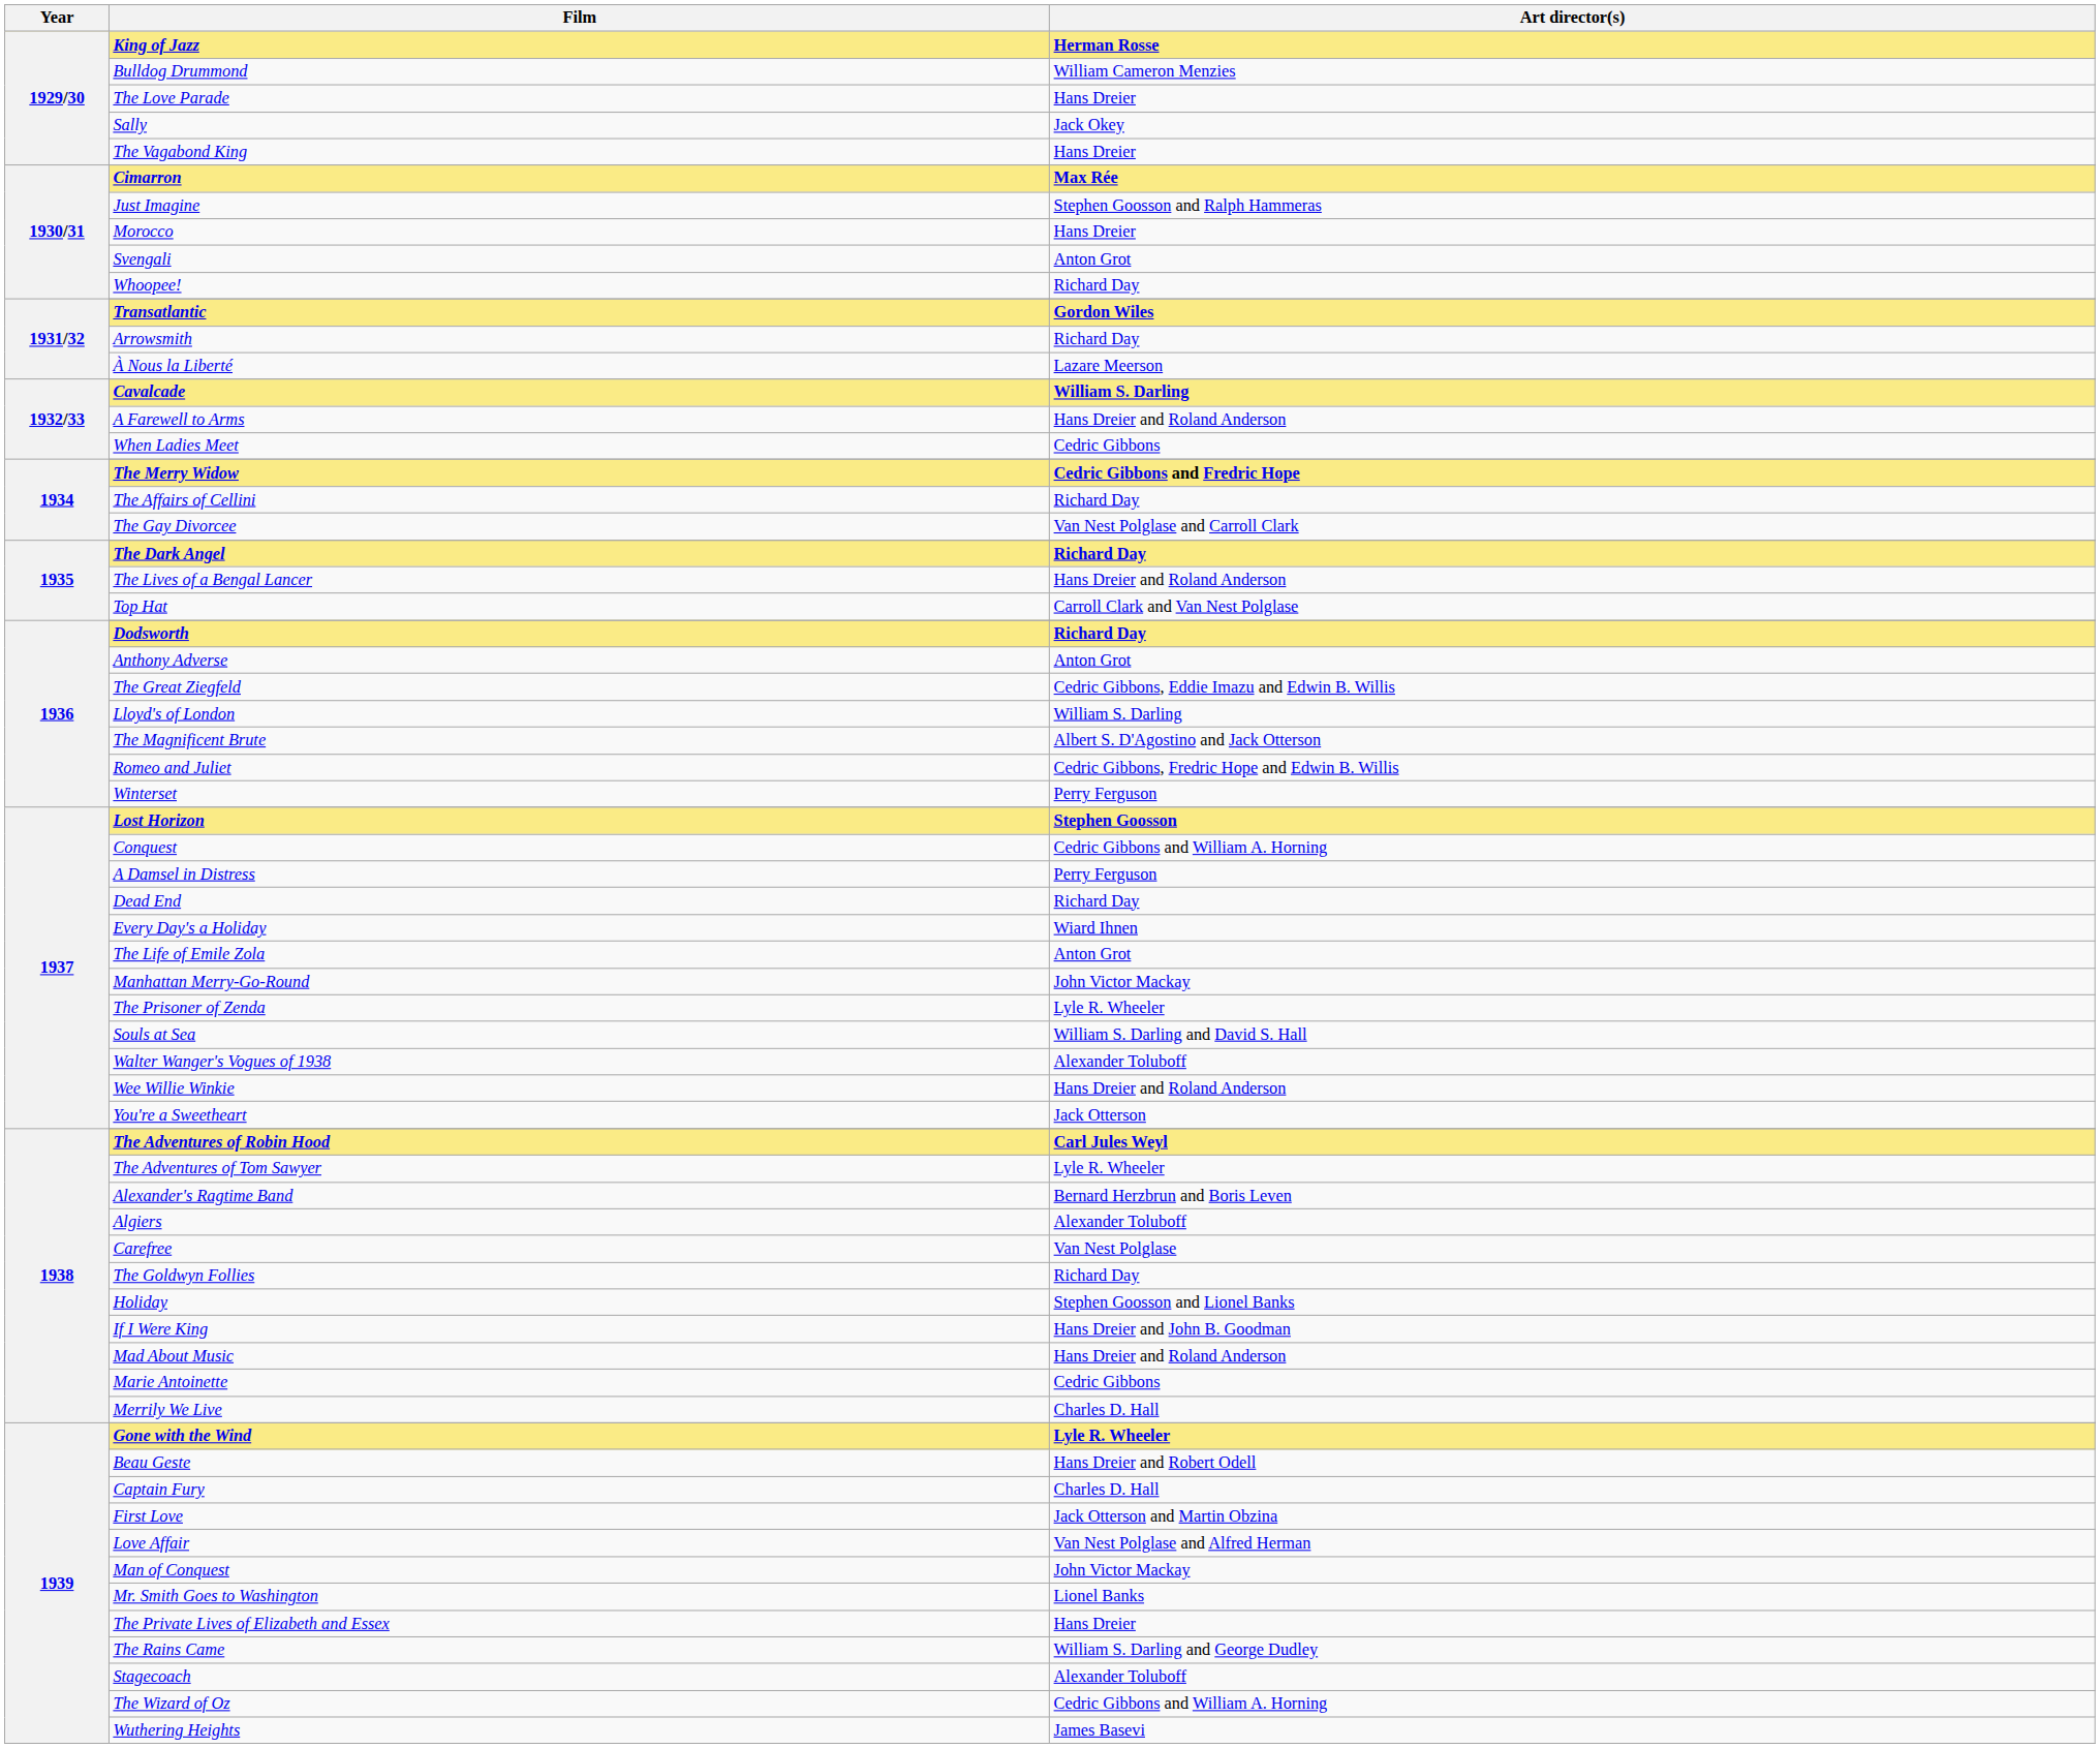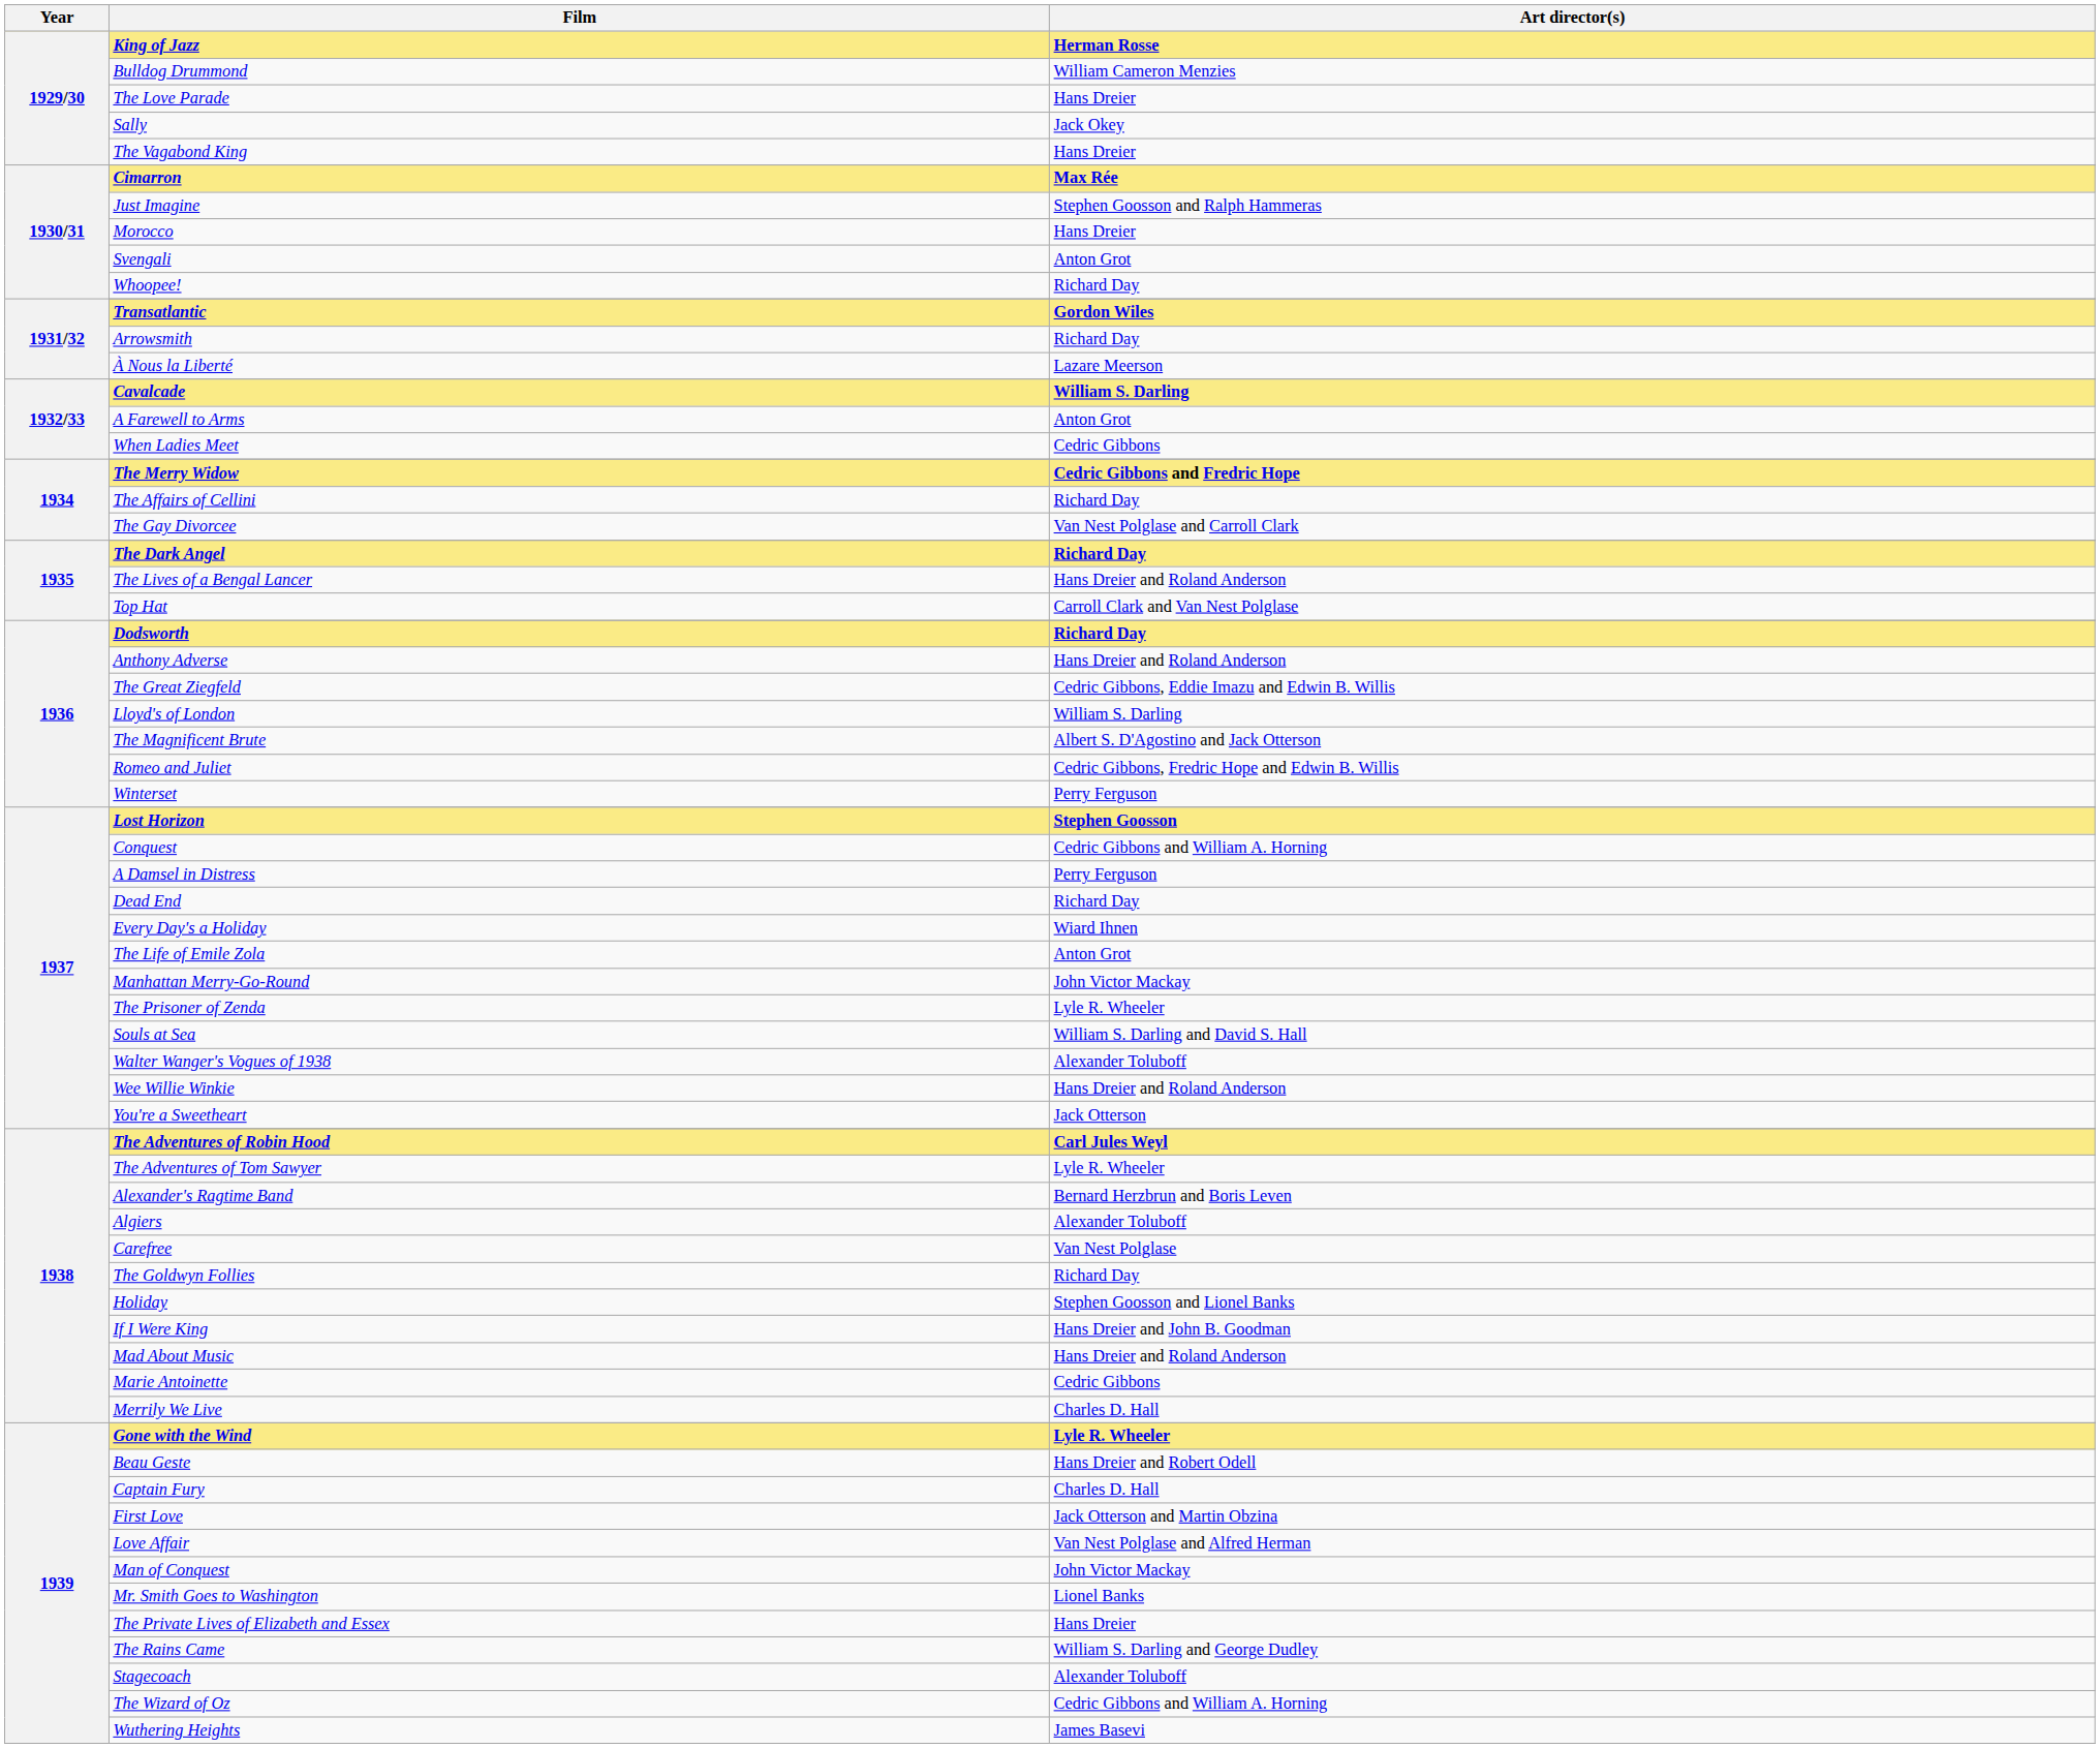 <table class="wikitable" style="width:100%">
 <tr bgcolor="#bebebe">
 <th width="5%">Year</th>
 <th width="45%">Film</th>
 <th width="50%">Art director(s)</th>
 </tr>
 <tr style="background:#FAEB86">
 <th rowspan="5"><a href='#'>1929</a>/<a href='#'>30</a><br> </th>
 <td><strong><em><a href='#'>King of Jazz</a></em></strong></td>
 <td><strong><a href='#'>Herman Rosse</a></strong></td>
 </tr>
 <tr>
 <td><em><a href='#'>Bulldog Drummond</a></em></td>
 <td><a href='#'>William Cameron Menzies</a></td>
 </tr>
 <tr>
 <td><em><a href='#'>The Love Parade</a></em></td>
 <td><a href='#'>Hans Dreier</a></td>
 </tr>
 <tr>
 <td><em><a href='#'>Sally</a></em></td>
 <td><a href='#'>Jack Okey</a></td>
 </tr>
 <tr>
 <td><em><a href='#'>The Vagabond King</a></em></td>
 <td><a href='#'>Hans Dreier</a></td>
 </tr>
 <tr>
 <th rowspan="6" style="text-align:center"><a href='#'>1930</a>/<a href='#'>31</a><br> </th>
 </tr>
 <tr style="background:#FAEB86">
 <td><strong><em><a href='#'>Cimarron</a></em></strong></td>
 <td><strong><a href='#'>Max Rée</a></strong></td>
 </tr>
 <tr>
 <td><em><a href='#'>Just Imagine</a></em></td>
 <td><a href='#'>Stephen Goosson</a> and <a href='#'>Ralph Hammeras</a></td>
 </tr>
 <tr>
 <td><em><a href='#'>Morocco</a></em></td>
 <td><a href='#'>Hans Dreier</a></td>
 </tr>
 <tr>
 <td><em><a href='#'>Svengali</a></em></td>
 <td><a href='#'>Anton Grot</a></td>
 </tr>
 <tr>
 <td><em><a href='#'>Whoopee!</a></em></td>
 <td><a href='#'>Richard Day</a></td>
 </tr>
 <tr>
 <th rowspan="4" style="text-align:center"><a href='#'>1931</a>/<a href='#'>32</a><br> </th>
 </tr>
 <tr style="background:#FAEB86">
 <td><strong><em><a href='#'>Transatlantic</a></em></strong></td>
 <td><strong><a href='#'>Gordon Wiles</a></strong></td>
 </tr>
 <tr>
 <td><em><a href='#'>Arrowsmith</a></em></td>
 <td><a href='#'>Richard Day</a></td>
 </tr>
 <tr>
 <td><em><a href='#'>À Nous la Liberté</a></em></td>
 <td><a href='#'>Lazare Meerson</a></td>
 </tr>
 <tr>
 <th rowspan="4" style="text-align:center"><a href='#'>1932</a>/<a href='#'>33</a><br> </th>
 </tr>
 <tr style="background:#FAEB86">
 <td><strong><em><a href='#'>Cavalcade</a></em></strong></td>
 <td><strong><a href='#'>William S. Darling</a></strong></td>
 </tr>
 <tr>
 <td><em><a href='#'>A Farewell to Arms</a></em></td>
-<td><a href='#'>Hans Dreier</a> and <a href='#'>Roland Anderson</a></td>
+<td><a href='#'>Anton Grot</a></td>
 </tr>
 <tr>
 <td><em><a href='#'>When Ladies Meet</a></em></td>
 <td><a href='#'>Cedric Gibbons</a></td>
 </tr>
 <tr>
 <th rowspan="4" style="text-align:center"><a href='#'>1934</a><br> </th>
 </tr>
 <tr style="background:#FAEB86">
 <td><strong><em><a href='#'>The Merry Widow</a></em></strong></td>
 <td><strong><a href='#'>Cedric Gibbons</a> and <a href='#'>Fredric Hope</a></strong></td>
 </tr>
 <tr>
 <td><em><a href='#'>The Affairs of Cellini</a></em></td>
 <td><a href='#'>Richard Day</a></td>
 </tr>
 <tr>
 <td><em><a href='#'>The Gay Divorcee</a></em></td>
 <td><a href='#'>Van Nest Polglase</a> and <a href='#'>Carroll Clark</a></td>
 </tr>
 <tr>
 <th rowspan="4" style="text-align:center"><a href='#'>1935</a><br> </th>
 </tr>
 <tr style="background:#FAEB86">
 <td><strong><em><a href='#'>The Dark Angel</a></em></strong></td>
 <td><strong><a href='#'>Richard Day</a></strong></td>
 </tr>
 <tr>
 <td><em><a href='#'>The Lives of a Bengal Lancer</a></em></td>
 <td><a href='#'>Hans Dreier</a> and <a href='#'>Roland Anderson</a></td>
 </tr>
 <tr>
 <td><em><a href='#'>Top Hat</a></em></td>
 <td><a href='#'>Carroll Clark</a> and <a href='#'>Van Nest Polglase</a></td>
 </tr>
 <tr>
 <th rowspan="8" style="text-align:center"><a href='#'>1936</a><br> </th>
 </tr>
 <tr style="background:#FAEB86">
 <td><strong><em><a href='#'>Dodsworth</a></em></strong></td>
 <td><strong><a href='#'>Richard Day</a></strong></td>
 </tr>
 <tr>
 <td><em><a href='#'>Anthony Adverse</a></em></td>
-<td><a href='#'>Anton Grot</a></td>
+<td><a href='#'>Hans Dreier</a> and <a href='#'>Roland Anderson</a></td>
 </tr>
 <tr>
 <td><em><a href='#'>The Great Ziegfeld</a></em></td>
 <td><a href='#'>Cedric Gibbons</a>, <a href='#'>Eddie Imazu</a> and <a href='#'>Edwin B. Willis</a></td>
 </tr>
 <tr>
 <td><em><a href='#'>Lloyd's of London</a></em></td>
 <td><a href='#'>William S. Darling</a></td>
 </tr>
 <tr>
 <td><em><a href='#'>The Magnificent Brute</a></em></td>
 <td><a href='#'>Albert S. D'Agostino</a> and <a href='#'>Jack Otterson</a></td>
 </tr>
 <tr>
 <td><em><a href='#'>Romeo and Juliet</a></em></td>
 <td><a href='#'>Cedric Gibbons</a>, <a href='#'>Fredric Hope</a> and <a href='#'>Edwin B. Willis</a></td>
 </tr>
 <tr>
 <td><em><a href='#'>Winterset</a></em></td>
 <td><a href='#'>Perry Ferguson</a></td>
 </tr>
 <tr>
 <th rowspan="13" style="text-align:center"><a href='#'>1937</a><br> </th>
 </tr>
 <tr style="background:#FAEB86">
 <td><strong><em><a href='#'>Lost Horizon</a></em></strong></td>
 <td><strong><a href='#'>Stephen Goosson</a></strong></td>
 </tr>
 <tr>
 <td><em><a href='#'>Conquest</a></em></td>
 <td><a href='#'>Cedric Gibbons</a> and <a href='#'>William A. Horning</a></td>
 </tr>
 <tr>
 <td><em><a href='#'>A Damsel in Distress</a></em></td>
 <td><a href='#'>Perry Ferguson</a></td>
 </tr>
 <tr>
 <td><em><a href='#'>Dead End</a></em></td>
 <td><a href='#'>Richard Day</a></td>
 </tr>
 <tr>
 <td><em><a href='#'>Every Day's a Holiday</a></em></td>
 <td><a href='#'>Wiard Ihnen</a></td>
 </tr>
 <tr>
 <td><em><a href='#'>The Life of Emile Zola</a></em></td>
 <td><a href='#'>Anton Grot</a></td>
 </tr>
 <tr>
 <td><em><a href='#'>Manhattan Merry-Go-Round</a></em></td>
 <td><a href='#'>John Victor Mackay</a></td>
 </tr>
 <tr>
 <td><em><a href='#'>The Prisoner of Zenda</a></em></td>
 <td><a href='#'>Lyle R. Wheeler</a></td>
 </tr>
 <tr>
 <td><em><a href='#'>Souls at Sea</a></em></td>
 <td><a href='#'>William S. Darling</a> and <a href='#'>David S. Hall</a></td>
 </tr>
 <tr>
 <td><em><a href='#'>Walter Wanger's Vogues of 1938</a></em></td>
 <td><a href='#'>Alexander Toluboff</a></td>
 </tr>
 <tr>
 <td><em><a href='#'>Wee Willie Winkie</a></em></td>
 <td><a href='#'>Hans Dreier</a> and <a href='#'>Roland Anderson</a></td>
 </tr>
 <tr>
 <td><em><a href='#'>You're a Sweetheart</a></em></td>
 <td><a href='#'>Jack Otterson</a></td>
 </tr>
 <tr>
 <th rowspan="12" style="text-align:center"><a href='#'>1938</a><br> </th>
 </tr>
 <tr style="background:#FAEB86">
 <td><strong><em><a href='#'>The Adventures of Robin Hood</a></em></strong></td>
 <td><strong><a href='#'>Carl Jules Weyl</a></strong></td>
 </tr>
 <tr>
 <td><em><a href='#'>The Adventures of Tom Sawyer</a></em></td>
 <td><a href='#'>Lyle R. Wheeler</a></td>
 </tr>
 <tr>
 <td><em><a href='#'>Alexander's Ragtime Band</a></em></td>
 <td><a href='#'>Bernard Herzbrun</a> and <a href='#'>Boris Leven</a></td>
 </tr>
 <tr>
 <td><em><a href='#'>Algiers</a></em></td>
 <td><a href='#'>Alexander Toluboff</a></td>
 </tr>
 <tr>
 <td><em><a href='#'>Carefree</a></em></td>
 <td><a href='#'>Van Nest Polglase</a></td>
 </tr>
 <tr>
 <td><em><a href='#'>The Goldwyn Follies</a></em></td>
 <td><a href='#'>Richard Day</a></td>
 </tr>
 <tr>
 <td><em><a href='#'>Holiday</a></em></td>
 <td><a href='#'>Stephen Goosson</a> and <a href='#'>Lionel Banks</a></td>
 </tr>
 <tr>
 <td><em><a href='#'>If I Were King</a></em></td>
 <td><a href='#'>Hans Dreier</a> and <a href='#'>John B. Goodman</a></td>
 </tr>
 <tr>
 <td><em><a href='#'>Mad About Music</a></em></td>
 <td><a href='#'>Hans Dreier</a> and <a href='#'>Roland Anderson</a></td>
 </tr>
 <tr>
 <td><em><a href='#'>Marie Antoinette</a></em></td>
 <td><a href='#'>Cedric Gibbons</a></td>
 </tr>
 <tr>
 <td><em><a href='#'>Merrily We Live</a></em></td>
 <td><a href='#'>Charles D. Hall</a></td>
 </tr>
 <tr>
 <th rowspan="13" style="text-align:center"><a href='#'>1939</a><br> </th>
 </tr>
 <tr style="background:#FAEB86">
 <td><strong><em><a href='#'>Gone with the Wind</a></em></strong></td>
 <td><strong><a href='#'>Lyle R. Wheeler</a></strong></td>
 </tr>
 <tr>
 <td><em><a href='#'>Beau Geste</a></em></td>
 <td><a href='#'>Hans Dreier</a> and <a href='#'>Robert Odell</a></td>
 </tr>
 <tr>
 <td><em><a href='#'>Captain Fury</a></em></td>
 <td><a href='#'>Charles D. Hall</a></td>
 </tr>
 <tr>
 <td><em><a href='#'>First Love</a></em></td>
 <td><a href='#'>Jack Otterson</a> and <a href='#'>Martin Obzina</a></td>
 </tr>
 <tr>
 <td><em><a href='#'>Love Affair</a></em></td>
 <td><a href='#'>Van Nest Polglase</a> and <a href='#'>Alfred Herman</a></td>
 </tr>
 <tr>
 <td><em><a href='#'>Man of Conquest</a></em></td>
 <td><a href='#'>John Victor Mackay</a></td>
 </tr>
 <tr>
 <td><em><a href='#'>Mr. Smith Goes to Washington</a></em></td>
 <td><a href='#'>Lionel Banks</a></td>
 </tr>
 <tr>
 <td><em><a href='#'>The Private Lives of Elizabeth and Essex</a></em></td>
 <td><a href='#'>Hans Dreier</a></td>
 </tr>
 <tr>
 <td><em><a href='#'>The Rains Came</a></em></td>
 <td><a href='#'>William S. Darling</a> and <a href='#'>George Dudley</a></td>
 </tr>
 <tr>
 <td><em><a href='#'>Stagecoach</a></em></td>
 <td><a href='#'>Alexander Toluboff</a></td>
 </tr>
 <tr>
 <td><em><a href='#'>The Wizard of Oz</a></em></td>
 <td><a href='#'>Cedric Gibbons</a> and <a href='#'>William A. Horning</a></td>
 </tr>
 <tr>
 <td><em><a href='#'>Wuthering Heights</a></em></td>
 <td><a href='#'>James Basevi</a></td>
 </tr>
 </table>
